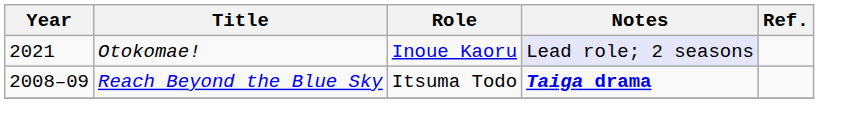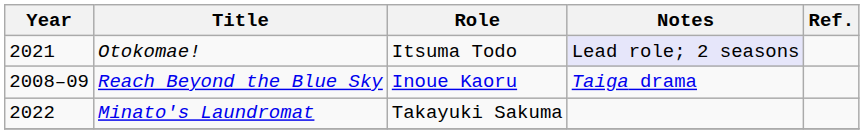 <table class="wikitable">
 <tr>
 <th>Year</th>
 <th>Title</th>
 <th>Role</th>
 <th>Notes</th>
 <th>Ref.</th>
 </tr>
 <tr>
 <td>2021</td>
 <td><em>Otokomae!</em></td>
-<td><a href='#'>Inoue Kaoru</a></td>
+<td>Itsuma Todo</td>
 <td style="background: lavender;">Lead role; 2 seasons</td>
 <td></td>
 </tr>
 <tr>
 <td>2008–09</td>
 <td><em><a href='#'>Reach Beyond the Blue Sky</a></em></td>
-<td>Itsuma Todo</td>
-<td><strong><a href='#'><em>Taiga</em> drama</a></strong></td>
+<td><a href='#'>Inoue Kaoru</a></td>
+<td><a href='#'><em>Taiga</em> drama</a></td>
+<td></td>
+</tr>
+<tr>
+<td>2022</td>
+<td><em><a href='#'>Minato's Laundromat</a></em></td>
+<td>Takayuki Sakuma</td>
+<td></td>
 <td></td>
 </tr>
 <tr>
 </tr>
 </table>
